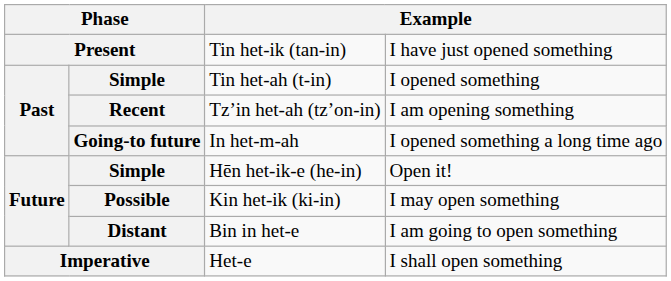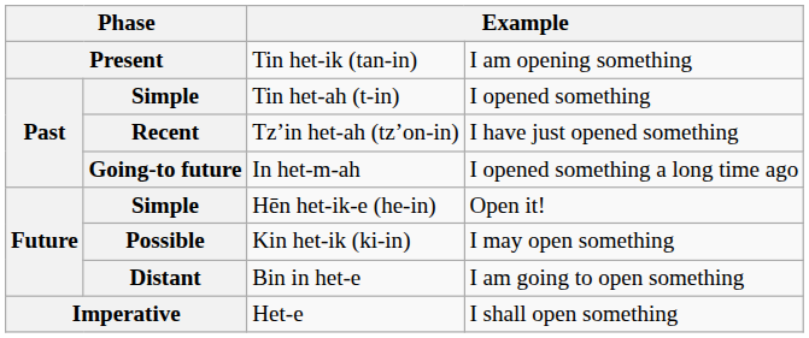 <table class= "wikitable">
 <tr>
 <th colspan=2>Phase</th>
 <th colspan=2>Example</th>
 </tr>
 <tr>
 <th colspan=2>Present</th>
 <td>Tin het-ik (tan-in)</td>
-<td>I have just opened something</td>
+<td>I am opening something</td>
 </tr>
 <tr>
 <th rowspan=3>Past</th>
 <th>Simple</th>
 <td>Tin het-ah (t-in)</td>
 <td>I opened something</td>
 </tr>
 <tr>
 <th>Recent</th>
 <td>Tzʼin het-ah (tzʼon-in)</td>
-<td>I am opening something</td>
+<td>I have just opened something</td>
 </tr>
 <tr>
 <th>Going-to future</th>
 <td>In het-m-ah</td>
 <td>I opened something a long time ago</td>
 </tr>
 <tr>
 <th rowspan=3>Future</th>
 <th>Simple</th>
 <td>Hēn het-ik-e (he-in)</td>
 <td>Open it!</td>
 </tr>
 <tr>
 <th>Possible</th>
 <td>Kin het-ik (ki-in)</td>
 <td>I may open something</td>
 </tr>
 <tr>
 <th>Distant</th>
 <td>Bin in het-e</td>
 <td>I am going to open something</td>
 </tr>
 <tr>
 <th colspan=2>Imperative</th>
 <td>Het-e</td>
 <td>I shall open something</td>
 </tr>
 </table>
